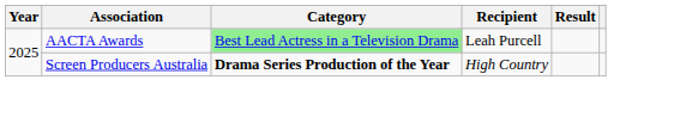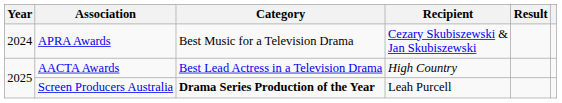 <table class="wikitable">
 <tr>
 <th>Year</th>
 <th>Association</th>
 <th>Category</th>
 <th>Recipient</th>
 <th>Result</th>
 <th></th>
 </tr>
 <tr>
+<td>2024</td>
+<td><a href='#'>APRA Awards</a></td>
+<td>Best Music for a Television Drama</td>
+<td><a href='#'>Cezary Skubiszewski</a> &<br><a href='#'>Jan Skubiszewski</a></td>
+<td></td>
+<td align="center"></td>
+</tr>
+<tr>
 <td rowspan="2">2025</td>
 <td><a href='#'>AACTA Awards</a></td>
-<td style="background: lightgreen;"><a href='#'>Best Lead Actress in a Television Drama</a></td>
-<td>Leah Purcell</td>
+<td><a href='#'>Best Lead Actress in a Television Drama</a></td>
+<td><em>High Country</em></td>
 <td></td>
 <td align="center"></td>
 </tr>
 <tr>
 <td><a href='#'>Screen Producers Australia</a></td>
 <td><strong>Drama Series Production of the Year</strong></td>
-<td><em>High Country</em></td>
+<td>Leah Purcell</td>
 <td></td>
 <td align="center"></td>
 </tr>
 </table>
